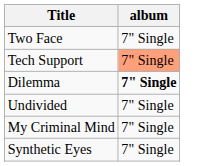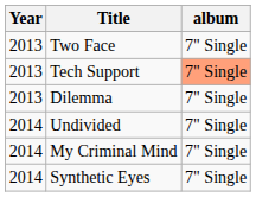 <table class="wikitable sortable">
 <tr>
+<th>Year</th>
 <th>Title</th>
 <th>album</th>
 </tr>
 <tr>
+<td>2013</td>
 <td>Two Face</td>
 <td>7" Single</td>
 </tr>
 <tr>
+<td>2013</td>
 <td>Tech Support</td>
 <td style="background: lightsalmon;">7" Single</td>
 </tr>
 <tr>
+<td>2013</td>
 <td>Dilemma</td>
-<td><strong>7" Single</strong></td>
+<td>7" Single</td>
 </tr>
 <tr>
+<td>2014</td>
 <td>Undivided</td>
 <td>7" Single</td>
 </tr>
 <tr>
+<td>2014</td>
 <td>My Criminal Mind</td>
 <td>7" Single</td>
 </tr>
 <tr>
+<td>2014</td>
 <td>Synthetic Eyes</td>
 <td>7" Single</td>
 </tr>
 </table>
